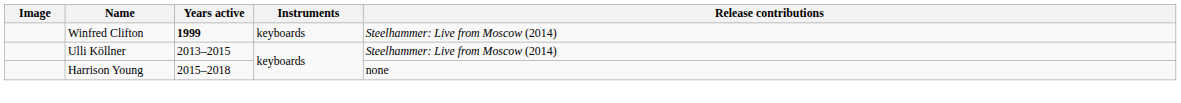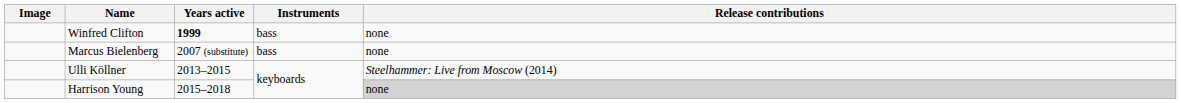 <table class="wikitable" border="1" width=100%>
 <tr>
 <th width="75">Image</th>
 <th width="140">Name</th>
 <th width="100">Years active</th>
 <th width="140">Instruments</th>
 <th>Release contributions</th>
 </tr>
 <tr>
 <td></td>
 <td>Winfred Clifton</td>
 <td><strong>1999</strong></td>
-<td>keyboards</td>
-<td><em>Steelhammer: Live from Moscow</em> (2014)</td>
+<td>bass</td>
+<td>none</td>
+</tr>
+<tr>
+<td></td>
+<td>Marcus Bielenberg</td>
+<td>2007 <small>(substitute)</small></td>
+<td>bass</td>
+<td>none </td>
 </tr>
 <tr>
 <td></td>
 <td>Ulli Köllner</td>
 <td>2013–2015</td>
 <td rowspan="2">keyboards</td>
 <td><em>Steelhammer: Live from Moscow</em> (2014)</td>
 </tr>
 <tr>
 <td></td>
 <td>Harrison Young</td>
 <td>2015–2018</td>
-<td>none</td>
+<td style="background: lightgrey;">none</td>
 </tr>
 </table>
